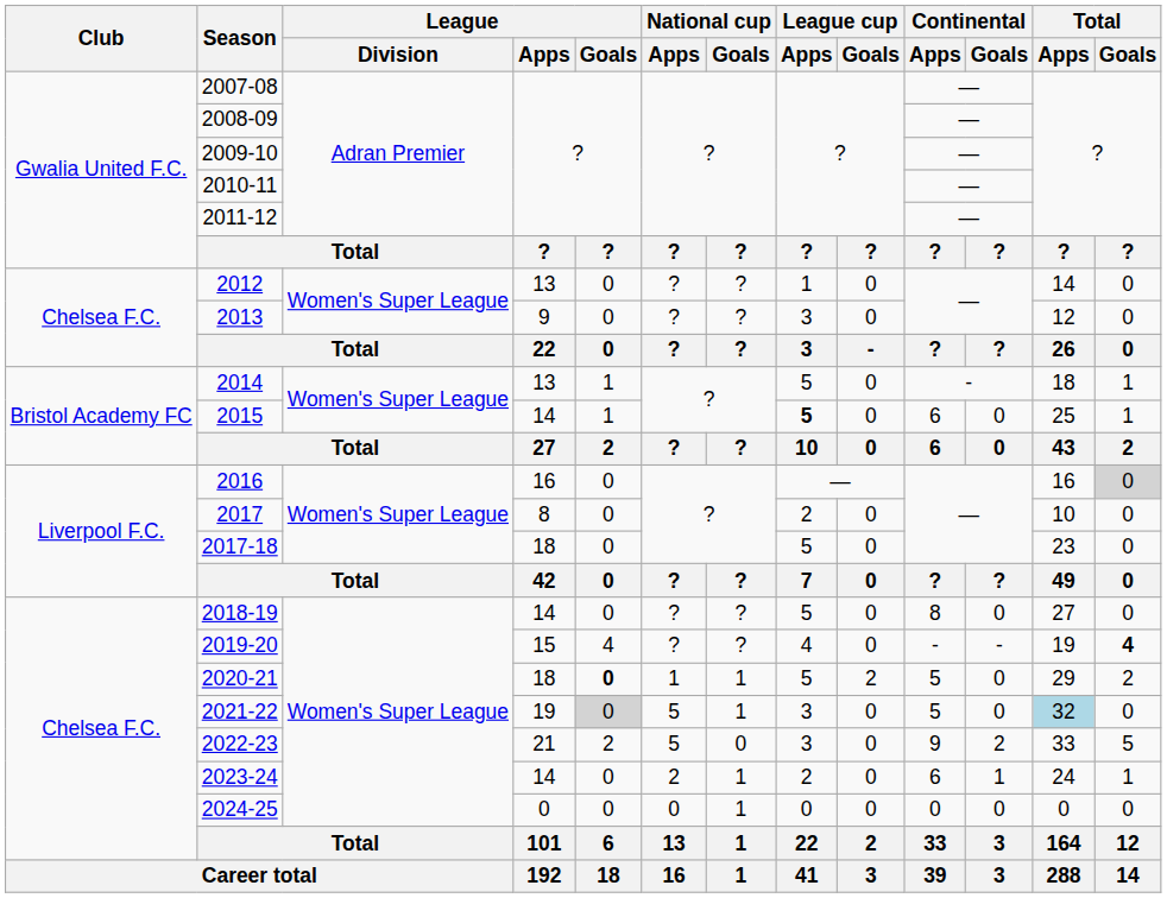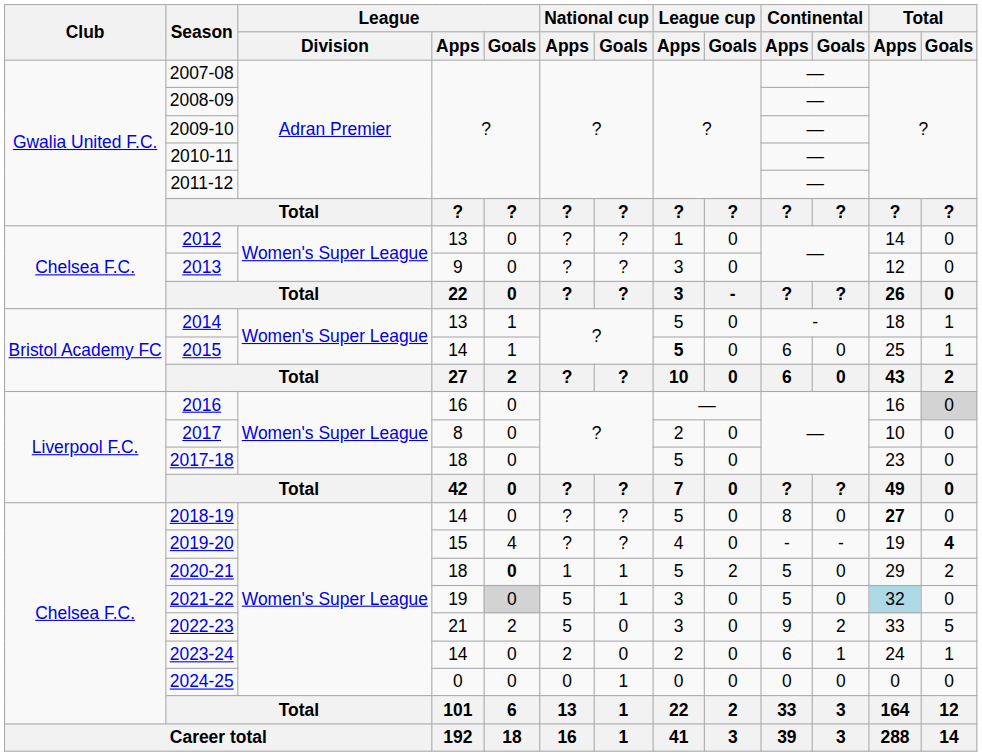 <table class="wikitable" style="text-align:center">
 <tr>
 <th rowspan="2">Club</th>
 <th rowspan="2">Season</th>
 <th colspan="3">League</th>
 <th colspan="2">National cup</th>
 <th colspan="2">League cup</th>
 <th colspan="2">Continental</th>
 <th colspan="2">Total</th>
 </tr>
 <tr>
 <th>Division</th>
 <th>Apps</th>
 <th>Goals</th>
 <th>Apps</th>
 <th>Goals</th>
 <th>Apps</th>
 <th>Goals</th>
 <th>Apps</th>
 <th>Goals</th>
 <th>Apps</th>
 <th>Goals</th>
 </tr>
 <tr>
 <td rowspan="6"><a href='#'>Gwalia United F.C.</a></td>
 <td>2007-08</td>
 <td rowspan="5"><a href='#'>Adran Premier</a></td>
 <td colspan="2" rowspan="5">?</td>
 <td colspan="2" rowspan="5">?</td>
 <td colspan="2" rowspan="5">?</td>
 <td colspan="2">—</td>
 <td colspan="2" rowspan="5">?</td>
 </tr>
 <tr>
 <td>2008-09</td>
 <td colspan="2">—</td>
 </tr>
 <tr>
 <td>2009-10</td>
 <td colspan="2">—</td>
 </tr>
 <tr>
 <td>2010-11</td>
 <td colspan="2">—</td>
 </tr>
 <tr>
 <td>2011-12</td>
 <td colspan="2">—</td>
 </tr>
 <tr>
 <th colspan="2">Total</th>
 <th>?</th>
 <th>?</th>
 <th>?</th>
 <th>?</th>
 <th>?</th>
 <th>?</th>
 <th>?</th>
 <th>?</th>
 <th>?</th>
 <th>?</th>
 </tr>
 <tr>
 <td rowspan="3"><a href='#'>Chelsea F.C.</a></td>
 <td><a href='#'>2012</a></td>
 <td rowspan="2"><a href='#'>Women's Super League</a></td>
 <td>13</td>
 <td>0</td>
 <td>?</td>
 <td>?</td>
 <td>1</td>
 <td>0</td>
 <td colspan="2" rowspan="2">—</td>
 <td>14</td>
 <td>0</td>
 </tr>
 <tr>
 <td><a href='#'>2013</a></td>
 <td>9</td>
 <td>0</td>
 <td>?</td>
 <td>?</td>
 <td>3</td>
 <td>0</td>
 <td>12</td>
 <td>0</td>
 </tr>
 <tr>
 <th colspan="2">Total</th>
 <th>22</th>
 <th>0</th>
 <th>?</th>
 <th>?</th>
 <th>3</th>
 <th>-</th>
 <th>?</th>
 <th>?</th>
 <th>26</th>
 <th>0</th>
 </tr>
 <tr>
 <td rowspan="3"><a href='#'>Bristol Academy FC</a></td>
 <td><a href='#'>2014</a></td>
 <td rowspan="2"><a href='#'>Women's Super League</a></td>
 <td>13</td>
 <td>1</td>
 <td colspan="2" rowspan="2">?</td>
 <td>5</td>
 <td>0</td>
 <td colspan="2">-</td>
 <td>18</td>
 <td>1</td>
 </tr>
 <tr>
 <td><a href='#'>2015</a></td>
 <td>14</td>
 <td>1</td>
 <td><strong>5</strong></td>
 <td>0</td>
 <td>6</td>
 <td>0</td>
 <td>25</td>
 <td>1</td>
 </tr>
 <tr>
 <th colspan="2">Total</th>
 <th>27</th>
 <th>2</th>
 <th>?</th>
 <th>?</th>
 <th>10</th>
 <th>0</th>
 <th>6</th>
 <th>0</th>
 <th>43</th>
 <th>2</th>
 </tr>
 <tr>
 <td rowspan="4"><a href='#'>Liverpool F.C.</a></td>
 <td><a href='#'>2016</a></td>
 <td rowspan="3"><a href='#'>Women's Super League</a></td>
 <td>16</td>
 <td>0</td>
 <td colspan="2" rowspan="3">?</td>
 <td colspan="2">—</td>
 <td colspan="2" rowspan="3">—</td>
 <td>16</td>
 <td style="background: lightgrey;">0</td>
 </tr>
 <tr>
 <td><a href='#'>2017</a></td>
 <td>8</td>
 <td>0</td>
 <td>2</td>
 <td>0</td>
 <td>10</td>
 <td>0</td>
 </tr>
 <tr>
 <td><a href='#'>2017-18</a></td>
 <td>18</td>
 <td>0</td>
 <td>5</td>
 <td>0</td>
 <td>23</td>
 <td>0</td>
 </tr>
 <tr>
 <th colspan="2">Total</th>
 <th>42</th>
 <th>0</th>
 <th>?</th>
 <th>?</th>
 <th>7</th>
 <th>0</th>
 <th>?</th>
 <th>?</th>
 <th>49</th>
 <th>0</th>
 </tr>
 <tr>
 <td rowspan="8"><a href='#'>Chelsea F.C.</a></td>
 <td><a href='#'>2018-19</a></td>
 <td rowspan="7"><a href='#'>Women's Super League</a></td>
 <td>14</td>
 <td>0</td>
 <td>?</td>
 <td>?</td>
 <td>5</td>
 <td>0</td>
 <td>8</td>
 <td>0</td>
-<td>27</td>
+<td><strong>27</strong></td>
 <td>0</td>
 </tr>
 <tr>
 <td><a href='#'>2019-20</a></td>
 <td>15</td>
 <td>4</td>
 <td>?</td>
 <td>?</td>
 <td>4</td>
 <td>0</td>
 <td>-</td>
 <td>-</td>
 <td>19</td>
 <td><strong>4</strong></td>
 </tr>
 <tr>
 <td><a href='#'>2020-21</a></td>
 <td>18</td>
 <td><strong>0</strong></td>
 <td>1</td>
 <td>1</td>
 <td>5</td>
 <td>2</td>
 <td>5</td>
 <td>0</td>
 <td>29</td>
 <td>2</td>
 </tr>
 <tr>
 <td><a href='#'>2021-22</a></td>
 <td>19</td>
 <td style="background: lightgrey;">0</td>
 <td>5</td>
 <td>1</td>
 <td>3</td>
 <td>0</td>
 <td>5</td>
 <td>0</td>
 <td style="background: lightblue;">32</td>
 <td>0</td>
 </tr>
 <tr>
 <td><a href='#'>2022-23</a></td>
 <td>21</td>
 <td>2</td>
 <td>5</td>
 <td>0</td>
 <td>3</td>
 <td>0</td>
 <td>9</td>
 <td>2</td>
 <td>33</td>
 <td>5</td>
 </tr>
 <tr>
 <td><a href='#'>2023-24</a></td>
 <td>14</td>
 <td>0</td>
 <td>2</td>
-<td>1</td>
+<td>0</td>
 <td>2</td>
 <td>0</td>
 <td>6</td>
 <td>1</td>
 <td>24</td>
 <td>1</td>
 </tr>
 <tr>
 <td><a href='#'>2024-25</a></td>
 <td>0</td>
 <td>0</td>
 <td>0</td>
 <td>1</td>
 <td>0</td>
 <td>0</td>
 <td>0</td>
 <td>0</td>
 <td>0</td>
 <td>0</td>
 </tr>
 <tr>
 <th colspan="2">Total</th>
 <th>101</th>
 <th>6</th>
 <th>13</th>
 <th>1</th>
 <th>22</th>
 <th>2</th>
 <th>33</th>
 <th>3</th>
 <th>164</th>
 <th>12</th>
 </tr>
 <tr>
 <th colspan="3">Career total</th>
 <th>192</th>
 <th>18</th>
 <th>16</th>
 <th>1</th>
 <th>41</th>
 <th>3</th>
 <th>39</th>
 <th>3</th>
 <th>288</th>
 <th>14</th>
 </tr>
 </table>
